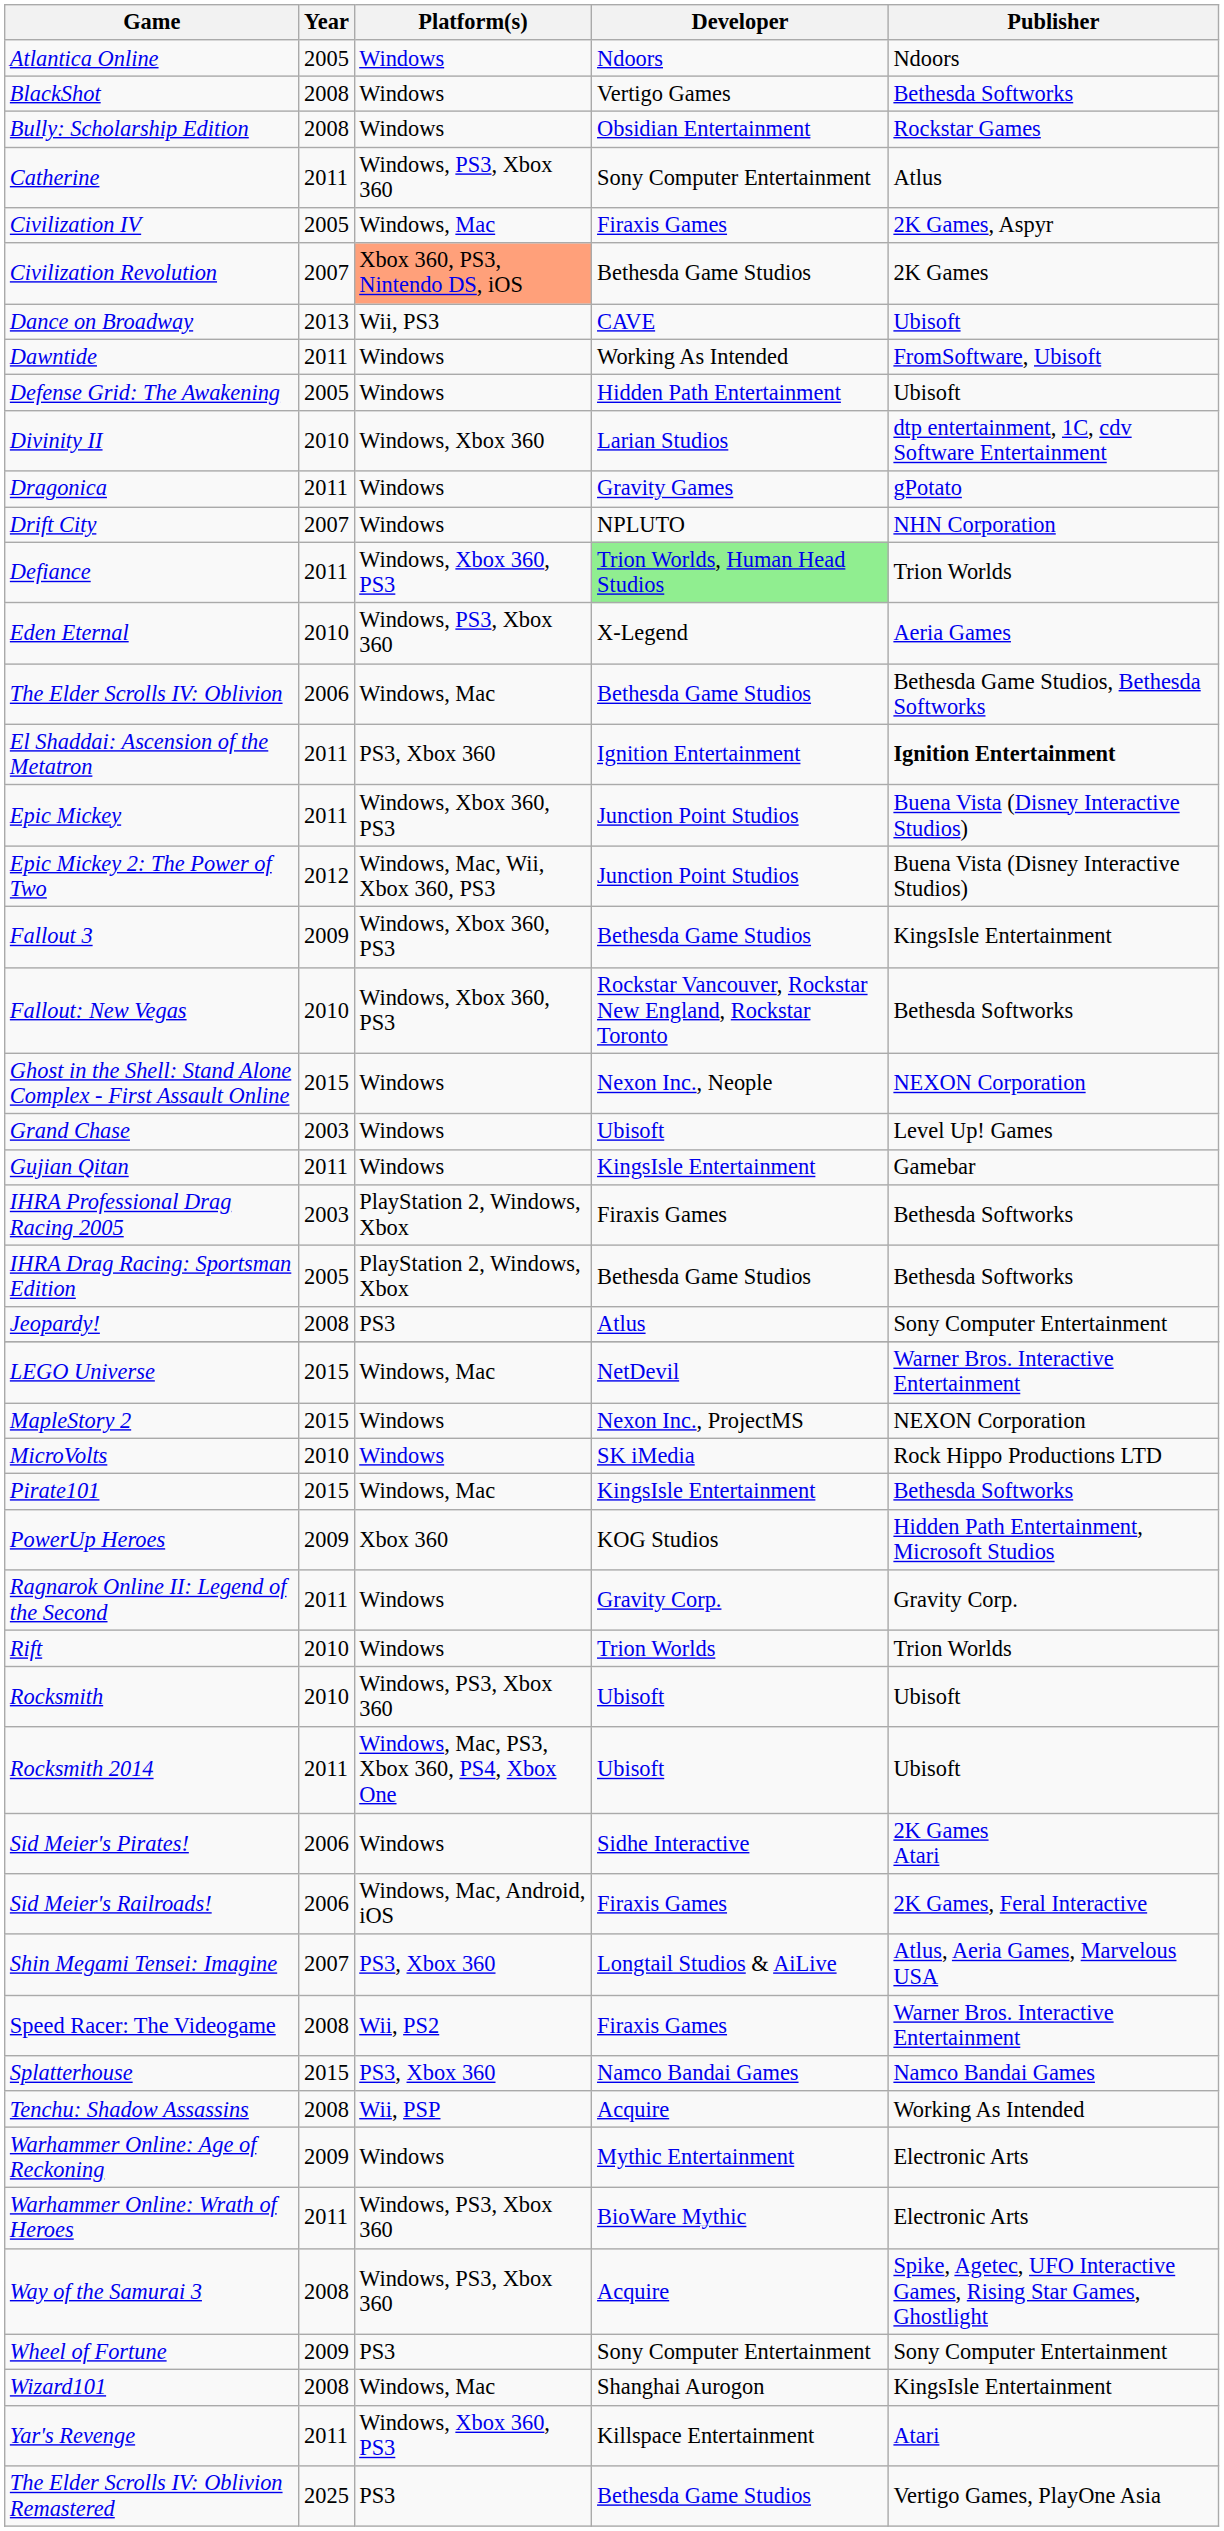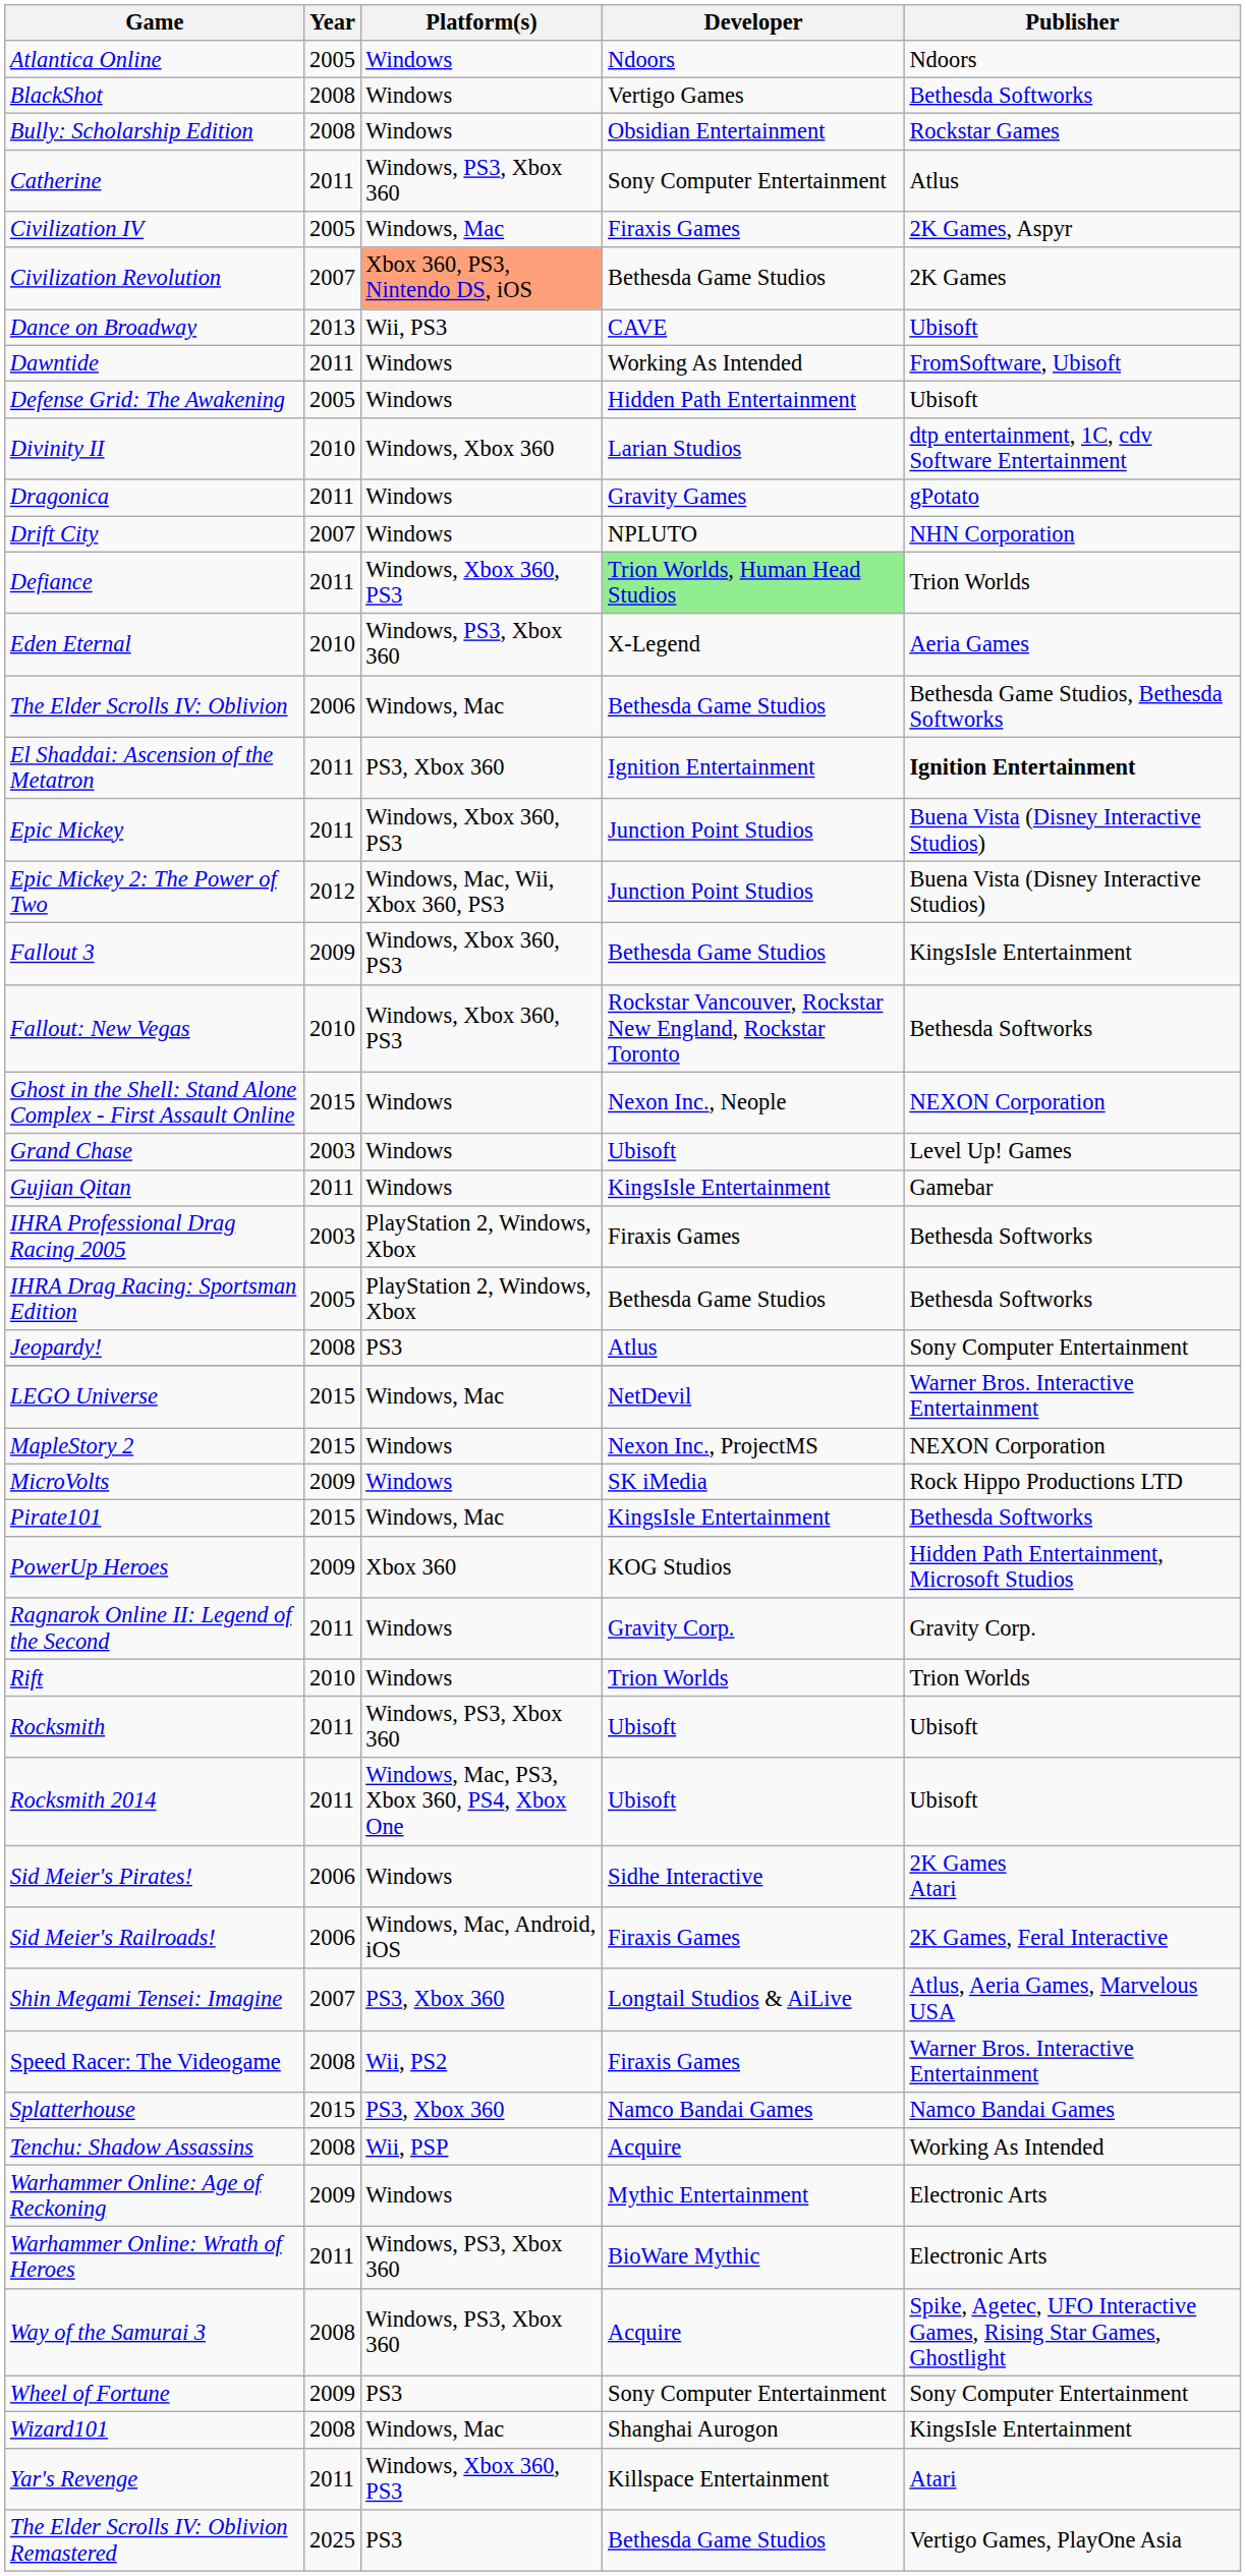 <table class="wikitable sortable">
 <tr>
 <th>Game</th>
 <th>Year</th>
 <th>Platform(s)</th>
 <th>Developer</th>
 <th>Publisher</th>
 </tr>
 <tr>
 <td><em><a href='#'>Atlantica Online</a></em></td>
 <td>2005</td>
 <td><a href='#'>Windows</a></td>
 <td><a href='#'>Ndoors</a></td>
 <td>Ndoors</td>
 </tr>
 <tr>
 <td><em><a href='#'>BlackShot</a></em></td>
 <td>2008</td>
 <td>Windows</td>
 <td>Vertigo Games</td>
 <td><a href='#'>Bethesda Softworks</a></td>
 </tr>
 <tr>
 <td><em><a href='#'>Bully: Scholarship Edition</a></em></td>
 <td>2008</td>
 <td>Windows</td>
 <td><a href='#'>Obsidian Entertainment</a></td>
 <td><a href='#'>Rockstar Games</a></td>
 </tr>
 <tr>
 <td><em><a href='#'>Catherine</a></em></td>
 <td>2011</td>
 <td>Windows, <a href='#'>PS3</a>, Xbox 360</td>
 <td>Sony Computer Entertainment</td>
 <td>Atlus</td>
 </tr>
 <tr>
 <td><em><a href='#'>Civilization IV</a></em></td>
 <td>2005</td>
 <td>Windows, <a href='#'>Mac</a></td>
 <td><a href='#'>Firaxis Games</a></td>
 <td><a href='#'>2K Games</a>, Aspyr</td>
 </tr>
 <tr>
 <td><em><a href='#'>Civilization Revolution</a></em></td>
 <td>2007</td>
 <td style="background: lightsalmon;">Xbox 360, PS3, <a href='#'>Nintendo DS</a>, iOS</td>
 <td>Bethesda Game Studios</td>
 <td>2K Games</td>
 </tr>
 <tr>
 <td><em><a href='#'>Dance on Broadway</a></em></td>
 <td>2013</td>
 <td>Wii, PS3</td>
 <td><a href='#'>CAVE</a></td>
 <td><a href='#'>Ubisoft</a></td>
 </tr>
 <tr>
 <td><em><a href='#'>Dawntide</a></em></td>
 <td>2011</td>
 <td>Windows</td>
 <td>Working As Intended</td>
 <td><a href='#'>FromSoftware</a>, <a href='#'>Ubisoft</a></td>
 </tr>
 <tr>
 <td><em><a href='#'>Defense Grid: The Awakening</a></em></td>
 <td>2005</td>
 <td>Windows</td>
 <td><a href='#'>Hidden Path Entertainment</a></td>
 <td>Ubisoft</td>
 </tr>
 <tr>
 <td><em><a href='#'>Divinity II</a></em></td>
 <td>2010</td>
 <td>Windows, Xbox 360</td>
 <td><a href='#'>Larian Studios</a></td>
 <td><a href='#'>dtp entertainment</a>, <a href='#'>1C</a>, <a href='#'>cdv Software Entertainment</a></td>
 </tr>
 <tr>
 <td><em><a href='#'>Dragonica</a></em></td>
 <td>2011</td>
 <td>Windows</td>
 <td><a href='#'>Gravity Games</a></td>
 <td><a href='#'>gPotato</a></td>
 </tr>
 <tr>
 <td><em><a href='#'>Drift City</a></em></td>
 <td>2007</td>
 <td>Windows</td>
 <td>NPLUTO</td>
 <td><a href='#'>NHN Corporation</a></td>
 </tr>
 <tr>
 <td><em><a href='#'>Defiance</a></em></td>
 <td>2011</td>
 <td>Windows, <a href='#'>Xbox 360</a>, <a href='#'>PS3</a></td>
 <td style="background: lightgreen;"><a href='#'>Trion Worlds</a>, <a href='#'>Human Head Studios</a></td>
 <td>Trion Worlds</td>
 </tr>
 <tr>
 <td><em><a href='#'>Eden Eternal</a></em></td>
 <td>2010</td>
 <td>Windows, <a href='#'>PS3</a>, Xbox 360</td>
 <td>X-Legend</td>
 <td><a href='#'>Aeria Games</a></td>
 </tr>
 <tr>
 <td><em><a href='#'>The Elder Scrolls IV: Oblivion</a></em></td>
 <td>2006</td>
 <td>Windows, Mac</td>
 <td><a href='#'>Bethesda Game Studios</a></td>
 <td>Bethesda Game Studios, <a href='#'>Bethesda Softworks</a></td>
 </tr>
 <tr>
 <td><em><a href='#'>El Shaddai: Ascension of the Metatron</a></em></td>
 <td>2011</td>
 <td>PS3, Xbox 360</td>
 <td><a href='#'>Ignition Entertainment</a></td>
 <td><strong>Ignition Entertainment</strong></td>
 </tr>
 <tr>
 <td><em><a href='#'>Epic Mickey</a></em></td>
 <td>2011</td>
 <td>Windows, Xbox 360, PS3</td>
 <td><a href='#'>Junction Point Studios</a></td>
 <td><a href='#'>Buena Vista</a> (<a href='#'>Disney Interactive Studios</a>)</td>
 </tr>
 <tr>
 <td><em><a href='#'>Epic Mickey 2: The Power of Two</a></em></td>
 <td>2012</td>
 <td>Windows, Mac, Wii, Xbox 360, PS3</td>
 <td><a href='#'>Junction Point Studios</a></td>
 <td>Buena Vista (Disney Interactive Studios)</td>
 </tr>
 <tr>
 <td><em><a href='#'>Fallout 3</a></em></td>
 <td>2009</td>
 <td>Windows, Xbox 360, PS3</td>
 <td><a href='#'>Bethesda Game Studios</a></td>
 <td>KingsIsle Entertainment</td>
 </tr>
 <tr>
 <td><em><a href='#'>Fallout: New Vegas</a></em></td>
 <td>2010</td>
 <td>Windows, Xbox 360, PS3</td>
 <td><a href='#'>Rockstar Vancouver</a>, <a href='#'>Rockstar New England</a>, <a href='#'>Rockstar Toronto</a></td>
 <td>Bethesda Softworks</td>
 </tr>
 <tr>
 <td><em><a href='#'>Ghost in the Shell: Stand Alone Complex - First Assault Online</a></em></td>
 <td>2015</td>
 <td>Windows</td>
 <td><a href='#'>Nexon Inc.</a>, Neople</td>
 <td><a href='#'>NEXON Corporation</a></td>
 </tr>
 <tr>
 <td><em><a href='#'>Grand Chase</a></em></td>
 <td>2003</td>
 <td>Windows</td>
 <td><a href='#'>Ubisoft</a></td>
 <td>Level Up! Games</td>
 </tr>
 <tr>
 <td><em><a href='#'>Gujian Qitan</a></em></td>
 <td>2011</td>
 <td>Windows</td>
 <td><a href='#'>KingsIsle Entertainment</a></td>
 <td>Gamebar</td>
 </tr>
 <tr>
 <td><em><a href='#'>IHRA Professional Drag Racing 2005</a></em></td>
 <td>2003</td>
 <td>PlayStation 2, Windows, Xbox</td>
 <td>Firaxis Games</td>
 <td>Bethesda Softworks</td>
 </tr>
 <tr>
 <td><em><a href='#'>IHRA Drag Racing: Sportsman Edition</a></em></td>
 <td>2005</td>
 <td>PlayStation 2, Windows, Xbox</td>
 <td>Bethesda Game Studios</td>
 <td>Bethesda Softworks</td>
 </tr>
 <tr>
 <td><em><a href='#'>Jeopardy!</a></em></td>
 <td>2008</td>
 <td>PS3</td>
 <td><a href='#'>Atlus</a></td>
 <td>Sony Computer Entertainment</td>
 </tr>
 <tr>
 </tr>
 <tr>
 <td><em><a href='#'>LEGO Universe</a></em></td>
 <td>2015</td>
 <td>Windows, Mac</td>
 <td><a href='#'>NetDevil</a></td>
 <td><a href='#'>Warner Bros. Interactive Entertainment</a></td>
 </tr>
 <tr>
 <td><em><a href='#'>MapleStory 2</a></em></td>
 <td>2015</td>
 <td>Windows</td>
 <td><a href='#'>Nexon Inc.</a>, ProjectMS</td>
 <td>NEXON Corporation</td>
 </tr>
 <tr>
 <td><em><a href='#'>MicroVolts</a></em></td>
-<td>2010</td>
+<td>2009</td>
 <td><a href='#'>Windows</a></td>
 <td><a href='#'>SK iMedia</a></td>
 <td>Rock Hippo Productions LTD</td>
 </tr>
 <tr>
 <td><em><a href='#'>Pirate101</a></em></td>
 <td>2015</td>
 <td>Windows, Mac</td>
 <td><a href='#'>KingsIsle Entertainment</a></td>
 <td><a href='#'>Bethesda Softworks</a></td>
 </tr>
 <tr>
 <td><em><a href='#'>PowerUp Heroes</a></em></td>
 <td>2009</td>
 <td>Xbox 360</td>
 <td>KOG Studios</td>
 <td><a href='#'>Hidden Path Entertainment</a>, <a href='#'>Microsoft Studios</a></td>
 </tr>
 <tr>
 <td><em><a href='#'>Ragnarok Online II: Legend of the Second</a></em></td>
 <td>2011</td>
 <td>Windows</td>
 <td><a href='#'>Gravity Corp.</a></td>
 <td>Gravity Corp.</td>
 </tr>
 <tr>
 <td><em><a href='#'>Rift</a></em></td>
 <td>2010</td>
 <td>Windows</td>
 <td><a href='#'>Trion Worlds</a></td>
 <td>Trion Worlds</td>
 </tr>
 <tr>
 <td><em><a href='#'>Rocksmith</a></em></td>
-<td>2010</td>
+<td>2011</td>
 <td>Windows, PS3, Xbox 360</td>
 <td><a href='#'>Ubisoft</a></td>
 <td>Ubisoft</td>
 </tr>
 <tr>
 <td><em><a href='#'>Rocksmith 2014</a></em></td>
 <td>2011</td>
 <td><a href='#'>Windows</a>, Mac, PS3, Xbox 360, <a href='#'>PS4</a>, <a href='#'>Xbox One</a></td>
 <td><a href='#'>Ubisoft</a></td>
 <td>Ubisoft</td>
 </tr>
 <tr>
 <td><em><a href='#'>Sid Meier's Pirates!</a></em></td>
 <td>2006</td>
 <td>Windows</td>
 <td><a href='#'>Sidhe Interactive</a></td>
 <td><a href='#'>2K Games</a><br><a href='#'>Atari</a></td>
 </tr>
 <tr>
 <td><em><a href='#'>Sid Meier's Railroads!</a></em></td>
 <td>2006</td>
 <td>Windows, Mac, Android, iOS</td>
 <td><a href='#'>Firaxis Games</a></td>
 <td><a href='#'>2K Games</a>, <a href='#'>Feral Interactive</a></td>
 </tr>
 <tr>
 <td><em><a href='#'>Shin Megami Tensei: Imagine</a></em></td>
 <td>2007</td>
 <td><a href='#'>PS3</a>, <a href='#'>Xbox 360</a></td>
 <td><a href='#'>Longtail Studios</a> & <a href='#'>AiLive</a></td>
 <td><a href='#'>Atlus</a>, <a href='#'>Aeria Games</a>, <a href='#'>Marvelous USA</a></td>
 </tr>
 <tr>
 <td><a href='#'>Speed Racer: The Videogame</a></td>
 <td>2008</td>
 <td><a href='#'>Wii</a>, <a href='#'>PS2</a></td>
 <td><a href='#'>Firaxis Games</a></td>
 <td><a href='#'>Warner Bros. Interactive Entertainment</a></td>
 </tr>
 <tr>
 <td><em><a href='#'>Splatterhouse</a></em></td>
 <td>2015</td>
 <td><a href='#'>PS3</a>, <a href='#'>Xbox 360</a></td>
 <td><a href='#'>Namco Bandai Games</a></td>
 <td><a href='#'>Namco Bandai Games</a></td>
 </tr>
 <tr>
 <td><em><a href='#'>Tenchu: Shadow Assassins</a></em></td>
 <td>2008</td>
 <td><a href='#'>Wii</a>, <a href='#'>PSP</a></td>
 <td><a href='#'>Acquire</a></td>
 <td>Working As Intended</td>
 </tr>
 <tr>
 <td><em><a href='#'>Warhammer Online: Age of Reckoning</a></em></td>
 <td>2009</td>
 <td>Windows</td>
 <td><a href='#'>Mythic Entertainment</a></td>
 <td>Electronic Arts</td>
 </tr>
 <tr>
 <td><em><a href='#'>Warhammer Online: Wrath of Heroes</a></em></td>
 <td>2011</td>
 <td>Windows, PS3, Xbox 360</td>
 <td><a href='#'>BioWare Mythic</a></td>
 <td>Electronic Arts</td>
 </tr>
 <tr>
 <td><em><a href='#'>Way of the Samurai 3</a></em></td>
 <td>2008</td>
 <td>Windows, PS3, Xbox 360</td>
 <td><a href='#'>Acquire</a></td>
 <td><a href='#'>Spike</a>, <a href='#'>Agetec</a>, <a href='#'>UFO Interactive Games</a>, <a href='#'>Rising Star Games</a>, <a href='#'>Ghostlight</a></td>
 </tr>
 <tr>
 <td><em><a href='#'>Wheel of Fortune</a></em></td>
 <td>2009</td>
 <td>PS3</td>
 <td>Sony Computer Entertainment</td>
 <td>Sony Computer Entertainment</td>
 </tr>
 <tr>
 <td><em><a href='#'>Wizard101</a></em></td>
 <td>2008</td>
 <td>Windows, Mac</td>
 <td>Shanghai Aurogon</td>
 <td>KingsIsle Entertainment</td>
 </tr>
 <tr>
 <td><em><a href='#'>Yar's Revenge</a></em></td>
 <td>2011</td>
 <td>Windows, <a href='#'>Xbox 360</a>, <a href='#'>PS3</a></td>
 <td>Killspace Entertainment</td>
 <td><a href='#'>Atari</a></td>
 </tr>
 <tr>
 <td><em><a href='#'>The Elder Scrolls IV: Oblivion Remastered</a></em></td>
 <td>2025</td>
 <td>PS3</td>
 <td><a href='#'>Bethesda Game Studios</a></td>
 <td>Vertigo Games, PlayOne Asia</td>
 </tr>
 </table>
